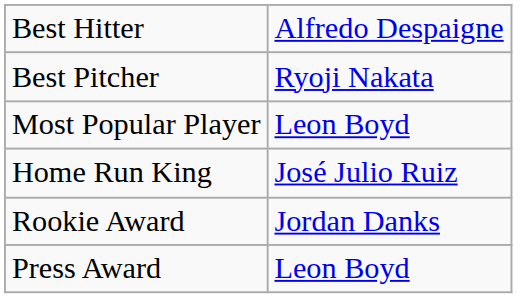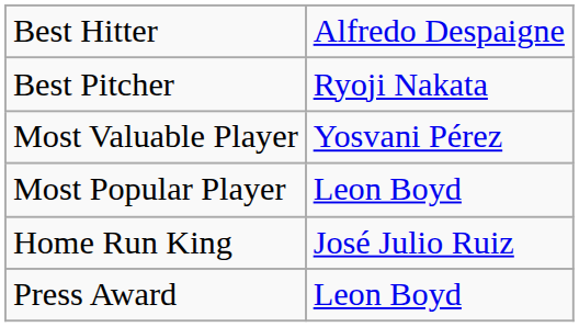 <table class="wikitable" border="1">
 <tr>
 <td>Best Hitter</td>
 <td> <a href='#'>Alfredo Despaigne</a></td>
 </tr>
 <tr>
 <td>Best Pitcher</td>
 <td> <a href='#'>Ryoji Nakata</a></td>
 </tr>
 <tr>
+<td>Most Valuable Player</td>
+<td> <a href='#'>Yosvani Pérez</a></td>
+</tr>
+<tr>
 <td>Most Popular Player</td>
 <td> <a href='#'>Leon Boyd</a></td>
 </tr>
 <tr>
 <td>Home Run King</td>
 <td> <a href='#'>José Julio Ruiz</a></td>
 </tr>
 <tr>
-<td>Rookie Award</td>
-<td> <a href='#'>Jordan Danks</a></td>
-</tr>
-<tr>
 <td>Press Award</td>
 <td> <a href='#'>Leon Boyd</a></td>
 </tr>
 </table>
